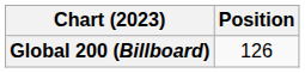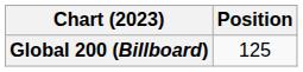 <table class="wikitable sortable plainrowheaders" style="text-align:center">
 <tr>
 <th scope="col">Chart (2023)</th>
 <th scope="col">Position</th>
 </tr>
 <tr>
 <th scope="row">Global 200 (<em>Billboard</em>)</th>
-<td>126</td>
+<td>125</td>
 </tr>
 </table>
